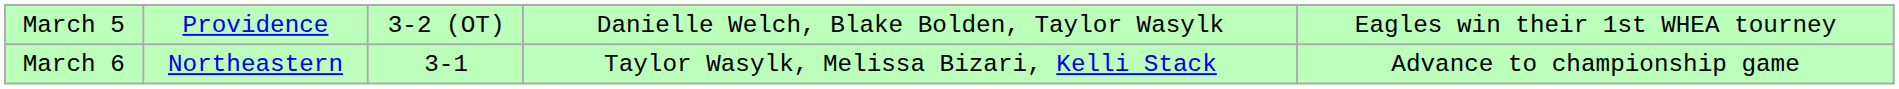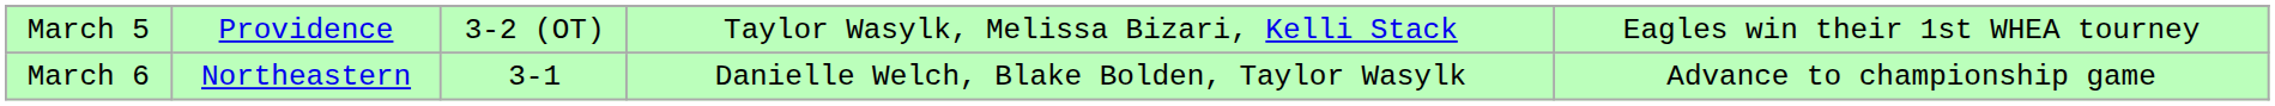 <table class="wikitable" width="80%">
 <tr align="center">
 </tr>
 <tr align="center" bgcolor="bbffbb">
 <td>March 5</td>
 <td><a href='#'>Providence</a></td>
 <td>3-2 (OT)</td>
-<td>Danielle Welch, Blake Bolden, Taylor Wasylk</td>
+<td>Taylor Wasylk, Melissa Bizari, <a href='#'>Kelli Stack</a></td>
 <td>Eagles win their 1st WHEA tourney</td>
 </tr>
 <tr align="center" bgcolor="bbffbb">
 <td>March 6</td>
 <td><a href='#'>Northeastern</a></td>
 <td>3-1</td>
-<td>Taylor Wasylk, Melissa Bizari, <a href='#'>Kelli Stack</a></td>
+<td>Danielle Welch, Blake Bolden, Taylor Wasylk</td>
 <td>Advance to championship game</td>
 </tr>
 </table>
